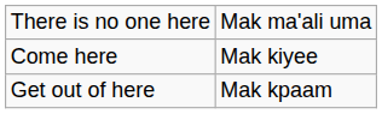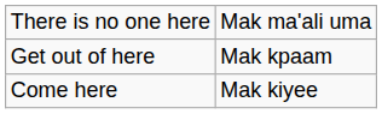 <table class="wikitable">
 <tr>
 <td>There is no one here</td>
 <td>Mak ma'ali uma</td>
 </tr>
 <tr>
+<td>Get out of here</td>
+<td>Mak kpaam</td>
+</tr>
+<tr>
 <td>Come here</td>
 <td>Mak kiyee</td>
 </tr>
-<tr>
-<td>Get out of here</td>
-<td>Mak kpaam</td>
-</tr>
 </table>
